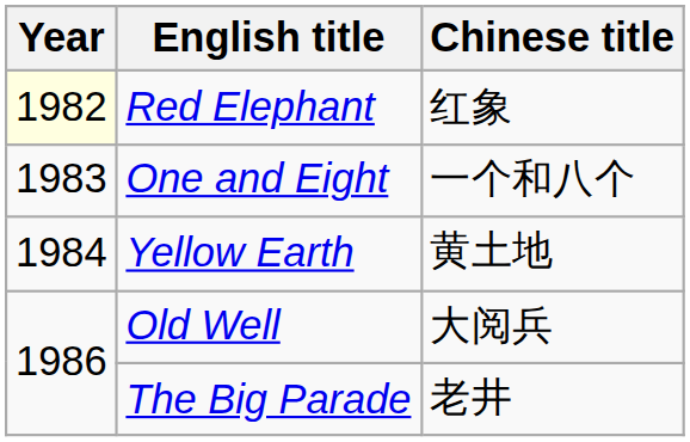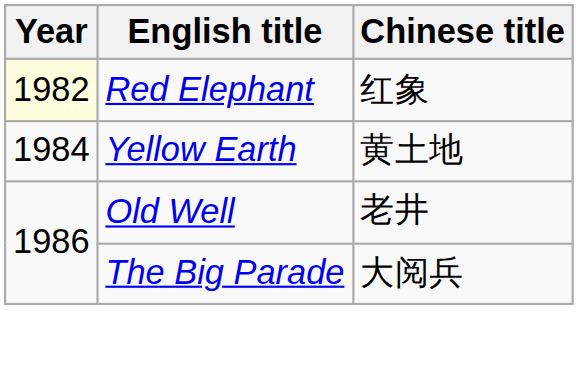 <table class="wikitable">
 <tr>
 <th>Year</th>
 <th>English title</th>
 <th>Chinese title</th>
 </tr>
 <tr>
 <td style="background: lightyellow;">1982</td>
 <td><em><a href='#'>Red Elephant</a></em></td>
 <td>红象</td>
 </tr>
 <tr>
-<td>1983</td>
-<td><em><a href='#'>One and Eight</a></em></td>
-<td>一个和八个</td>
-</tr>
-<tr>
 <td>1984</td>
 <td><em><a href='#'>Yellow Earth</a></em></td>
 <td>黄土地</td>
 </tr>
 <tr>
 <td rowspan=2>1986</td>
 <td><em><a href='#'>Old Well</a></em></td>
-<td>大阅兵</td>
+<td>老井</td>
 </tr>
 <tr>
 <td><em><a href='#'>The Big Parade</a></em></td>
-<td>老井</td>
+<td>大阅兵</td>
 </tr>
 </table>
